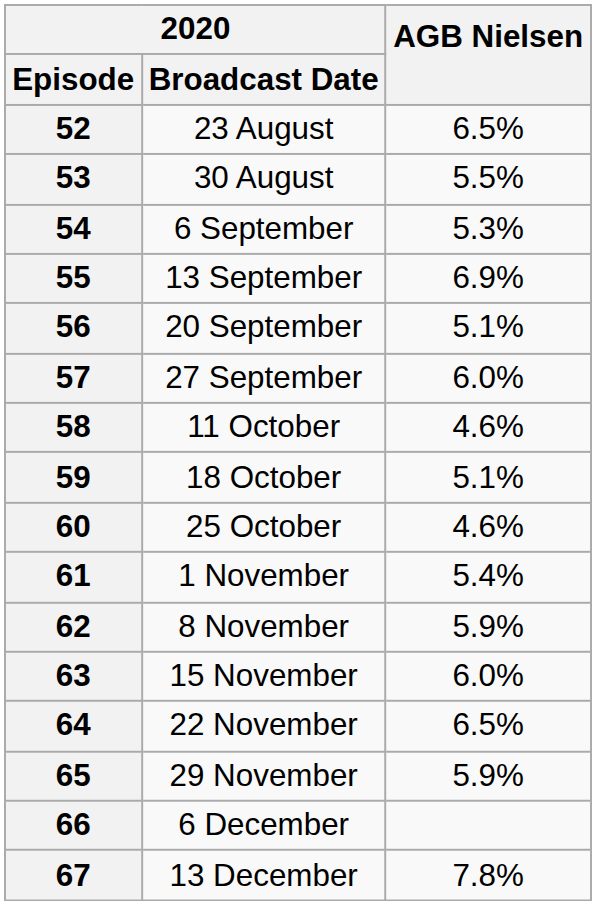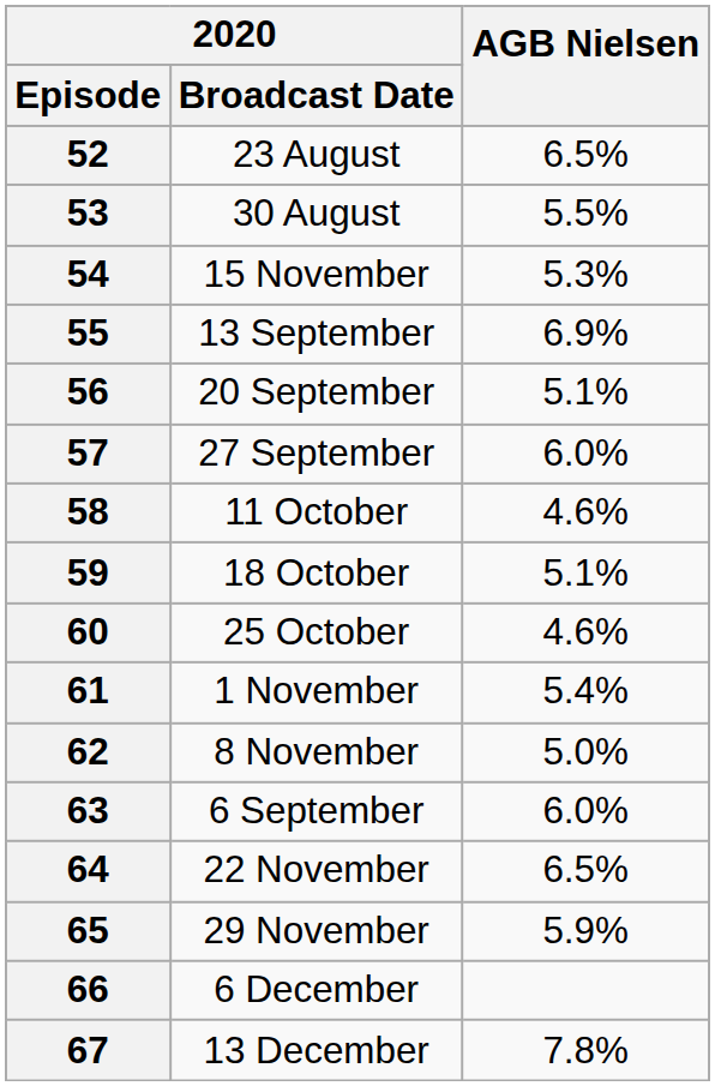 <table class=wikitable style=text-align:center>
 <tr>
 <th colspan=2>2020</th>
 <th rowspan=2>AGB Nielsen<br><br></th>
 </tr>
 <tr>
 <th>Episode</th>
 <th>Broadcast Date</th>
 </tr>
 <tr>
 <th>52</th>
 <td>23 August</td>
 <td>6.5%</td>
 </tr>
 <tr>
 <th>53</th>
 <td>30 August</td>
 <td>5.5%</td>
 </tr>
 <tr>
 <th>54</th>
-<td>6 September</td>
+<td>15 November</td>
 <td>5.3%</td>
 </tr>
 <tr>
 <th>55</th>
 <td>13 September</td>
 <td>6.9%</td>
 </tr>
 <tr>
 <th>56</th>
 <td>20 September</td>
 <td>5.1%</td>
 </tr>
 <tr>
 <th>57</th>
 <td>27 September</td>
 <td>6.0%</td>
 </tr>
 <tr>
 <th>58</th>
 <td>11 October</td>
 <td>4.6%</td>
 </tr>
 <tr>
 <th>59</th>
 <td>18 October</td>
 <td>5.1%</td>
 </tr>
 <tr>
 <th>60</th>
 <td>25 October</td>
 <td>4.6%</td>
 </tr>
 <tr>
 <th>61</th>
 <td>1 November</td>
 <td>5.4%</td>
 </tr>
 <tr>
 <th>62</th>
 <td>8 November</td>
-<td>5.9%</td>
+<td>5.0%</td>
 </tr>
 <tr>
 <th>63</th>
-<td>15 November</td>
+<td>6 September</td>
 <td>6.0%</td>
 </tr>
 <tr>
 <th>64</th>
 <td>22 November</td>
 <td>6.5%</td>
 </tr>
 <tr>
 <th>65</th>
 <td>29 November</td>
 <td>5.9%</td>
 </tr>
 <tr>
 <th>66</th>
 <td>6 December</td>
 <td></td>
 </tr>
 <tr>
 <th>67</th>
 <td>13 December</td>
 <td>7.8%</td>
 </tr>
 <tr>
 </tr>
 </table>
